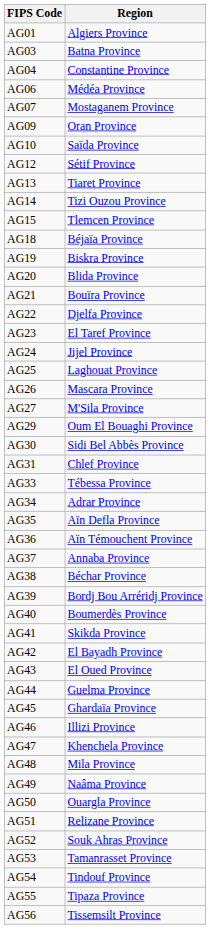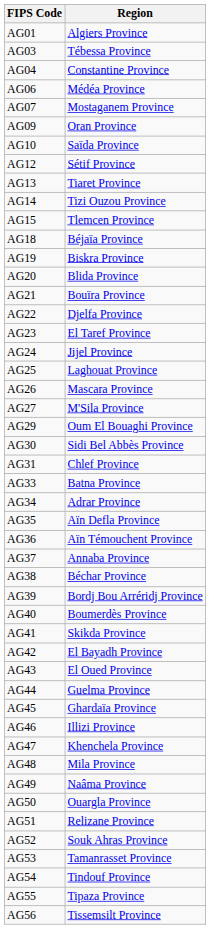 <table class="wikitable">
 <tr>
 <th>FIPS Code</th>
 <th>Region</th>
 </tr>
 <tr>
 <td>AG01</td>
 <td><a href='#'>Algiers Province</a></td>
 </tr>
 <tr>
 <td>AG03</td>
-<td><a href='#'>Batna Province</a></td>
+<td><a href='#'>Tébessa Province</a></td>
 </tr>
 <tr>
 <td>AG04</td>
 <td><a href='#'>Constantine Province</a></td>
 </tr>
 <tr>
 <td>AG06</td>
 <td><a href='#'>Médéa Province</a></td>
 </tr>
 <tr>
 <td>AG07</td>
 <td><a href='#'>Mostaganem Province</a></td>
 </tr>
 <tr>
 <td>AG09</td>
 <td><a href='#'>Oran Province</a></td>
 </tr>
 <tr>
 <td>AG10</td>
 <td><a href='#'>Saïda Province</a></td>
 </tr>
 <tr>
 <td>AG12</td>
 <td><a href='#'>Sétif Province</a></td>
 </tr>
 <tr>
 <td>AG13</td>
 <td><a href='#'>Tiaret Province</a></td>
 </tr>
 <tr>
 <td>AG14</td>
 <td><a href='#'>Tizi Ouzou Province</a></td>
 </tr>
 <tr>
 <td>AG15</td>
 <td><a href='#'>Tlemcen Province</a></td>
 </tr>
 <tr>
 <td>AG18</td>
 <td><a href='#'>Béjaïa Province</a></td>
 </tr>
 <tr>
 <td>AG19</td>
 <td><a href='#'>Biskra Province</a></td>
 </tr>
 <tr>
 <td>AG20</td>
 <td><a href='#'>Blida Province</a></td>
 </tr>
 <tr>
 <td>AG21</td>
 <td><a href='#'>Bouïra Province</a></td>
 </tr>
 <tr>
 <td>AG22</td>
 <td><a href='#'>Djelfa Province</a></td>
 </tr>
 <tr>
 <td>AG23</td>
 <td><a href='#'>El Taref Province</a></td>
 </tr>
 <tr>
 <td>AG24</td>
 <td><a href='#'>Jijel Province</a></td>
 </tr>
 <tr>
 <td>AG25</td>
 <td><a href='#'>Laghouat Province</a></td>
 </tr>
 <tr>
 <td>AG26</td>
 <td><a href='#'>Mascara Province</a></td>
 </tr>
 <tr>
 <td>AG27</td>
 <td><a href='#'>M'Sila Province</a></td>
 </tr>
 <tr>
 <td>AG29</td>
 <td><a href='#'>Oum El Bouaghi Province</a></td>
 </tr>
 <tr>
 <td>AG30</td>
 <td><a href='#'>Sidi Bel Abbès Province</a></td>
 </tr>
 <tr>
 <td>AG31</td>
 <td><a href='#'>Chlef Province</a></td>
 </tr>
 <tr>
 <td>AG33</td>
-<td><a href='#'>Tébessa Province</a></td>
+<td><a href='#'>Batna Province</a></td>
 </tr>
 <tr>
 <td>AG34</td>
 <td><a href='#'>Adrar Province</a></td>
 </tr>
 <tr>
 <td>AG35</td>
 <td><a href='#'>Aïn Defla Province</a></td>
 </tr>
 <tr>
 <td>AG36</td>
 <td><a href='#'>Aïn Témouchent Province</a></td>
 </tr>
 <tr>
 <td>AG37</td>
 <td><a href='#'>Annaba Province</a></td>
 </tr>
 <tr>
 <td>AG38</td>
 <td><a href='#'>Béchar Province</a></td>
 </tr>
 <tr>
 <td>AG39</td>
 <td><a href='#'>Bordj Bou Arréridj Province</a></td>
 </tr>
 <tr>
 <td>AG40</td>
 <td><a href='#'>Boumerdès Province</a></td>
 </tr>
 <tr>
 <td>AG41</td>
 <td><a href='#'>Skikda Province</a></td>
 </tr>
 <tr>
 <td>AG42</td>
 <td><a href='#'>El Bayadh Province</a></td>
 </tr>
 <tr>
 <td>AG43</td>
 <td><a href='#'>El Oued Province</a></td>
 </tr>
 <tr>
 <td>AG44</td>
 <td><a href='#'>Guelma Province</a></td>
 </tr>
 <tr>
 <td>AG45</td>
 <td><a href='#'>Ghardaïa Province</a></td>
 </tr>
 <tr>
 <td>AG46</td>
 <td><a href='#'>Illizi Province</a></td>
 </tr>
 <tr>
 <td>AG47</td>
 <td><a href='#'>Khenchela Province</a></td>
 </tr>
 <tr>
 <td>AG48</td>
 <td><a href='#'>Mila Province</a></td>
 </tr>
 <tr>
 <td>AG49</td>
 <td><a href='#'>Naâma Province</a></td>
 </tr>
 <tr>
 <td>AG50</td>
 <td><a href='#'>Ouargla Province</a></td>
 </tr>
 <tr>
 <td>AG51</td>
 <td><a href='#'>Relizane Province</a></td>
 </tr>
 <tr>
 <td>AG52</td>
 <td><a href='#'>Souk Ahras Province</a></td>
 </tr>
 <tr>
 <td>AG53</td>
 <td><a href='#'>Tamanrasset Province</a></td>
 </tr>
 <tr>
 <td>AG54</td>
 <td><a href='#'>Tindouf Province</a></td>
 </tr>
 <tr>
 <td>AG55</td>
 <td><a href='#'>Tipaza Province</a></td>
 </tr>
 <tr>
 <td>AG56</td>
 <td><a href='#'>Tissemsilt Province</a></td>
 </tr>
 </table>
